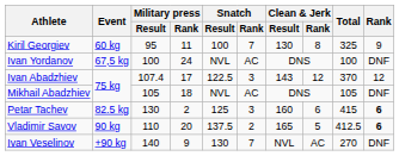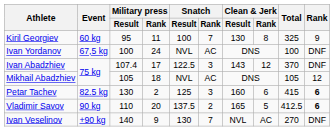 <table class="wikitable" style="font-size:90%">
 <tr>
 <th rowspan="2">Athlete</th>
 <th rowspan="2">Event</th>
 <th colspan="2">Military press</th>
 <th colspan="2">Snatch</th>
 <th colspan="2">Clean & Jerk</th>
 <th rowspan="2">Total</th>
 <th rowspan="2">Rank</th>
 </tr>
 <tr style="font-size:95%">
 <th>Result</th>
 <th>Rank</th>
 <th>Result</th>
 <th>Rank</th>
 <th>Result</th>
 <th>Rank</th>
 </tr>
 <tr align=center>
 <td align=left><a href='#'>Kiril Georgiev</a></td>
 <td style="text-align:left;" rowspan="1"><a href='#'>60 kg</a></td>
 <td>95</td>
 <td>11</td>
 <td>100</td>
 <td>7</td>
 <td>130</td>
 <td>8</td>
 <td>325</td>
 <td>9</td>
 </tr>
 <tr align=center>
 <td align=left><a href='#'>Ivan Yordanov</a></td>
 <td style="text-align:left;" rowspan="1"><a href='#'>67,5 kg</a></td>
 <td>100</td>
 <td>24</td>
 <td>NVL</td>
 <td>AC</td>
 <td style="text-align:center;" colspan="2">DNS</td>
 <td>100</td>
 <td>DNF</td>
 </tr>
 <tr align=center>
 <td align=left><a href='#'>Ivan Abadzhiev</a></td>
 <td style="text-align:left;" rowspan="2"><a href='#'>75 kg</a></td>
 <td>107.4</td>
 <td>17</td>
 <td>122.5</td>
 <td>3</td>
 <td>143</td>
 <td>12</td>
 <td>370</td>
-<td>12</td>
+<td>DNF</td>
 </tr>
 <tr align=center>
 <td align=left><a href='#'>Mikhail Abadzhiev</a></td>
 <td>105</td>
 <td>18</td>
 <td>NVL</td>
 <td>AC</td>
 <td style="text-align:center;" colspan="2">DNS</td>
 <td>105</td>
-<td>DNF</td>
+<td>12</td>
 </tr>
 <tr align=center>
 <td align=left><a href='#'>Petar Tachev</a></td>
 <td style="text-align:left;" rowspan="1"><a href='#'>82.5 kg</a></td>
 <td>130</td>
 <td>2</td>
 <td>125</td>
 <td>3</td>
 <td>160</td>
 <td>6</td>
 <td>415</td>
 <td><strong>6</strong></td>
 </tr>
 <tr align=center>
 <td align=left><a href='#'>Vladimir Savov</a></td>
 <td style="text-align:left;" rowspan="1"><a href='#'>90 kg</a></td>
 <td>110</td>
 <td>20</td>
 <td>137.5</td>
 <td>2</td>
 <td>165</td>
 <td>5</td>
 <td>412.5</td>
 <td><strong>6</strong></td>
 </tr>
 <tr align=center>
 <td align=left><a href='#'>Ivan Veselinov</a></td>
 <td style="text-align:left;" rowspan="1"><a href='#'>+90 kg</a></td>
 <td>140</td>
 <td>9</td>
 <td>130</td>
 <td>7</td>
 <td>NVL</td>
 <td>AC</td>
 <td>270</td>
 <td>DNF</td>
 </tr>
 </table>
